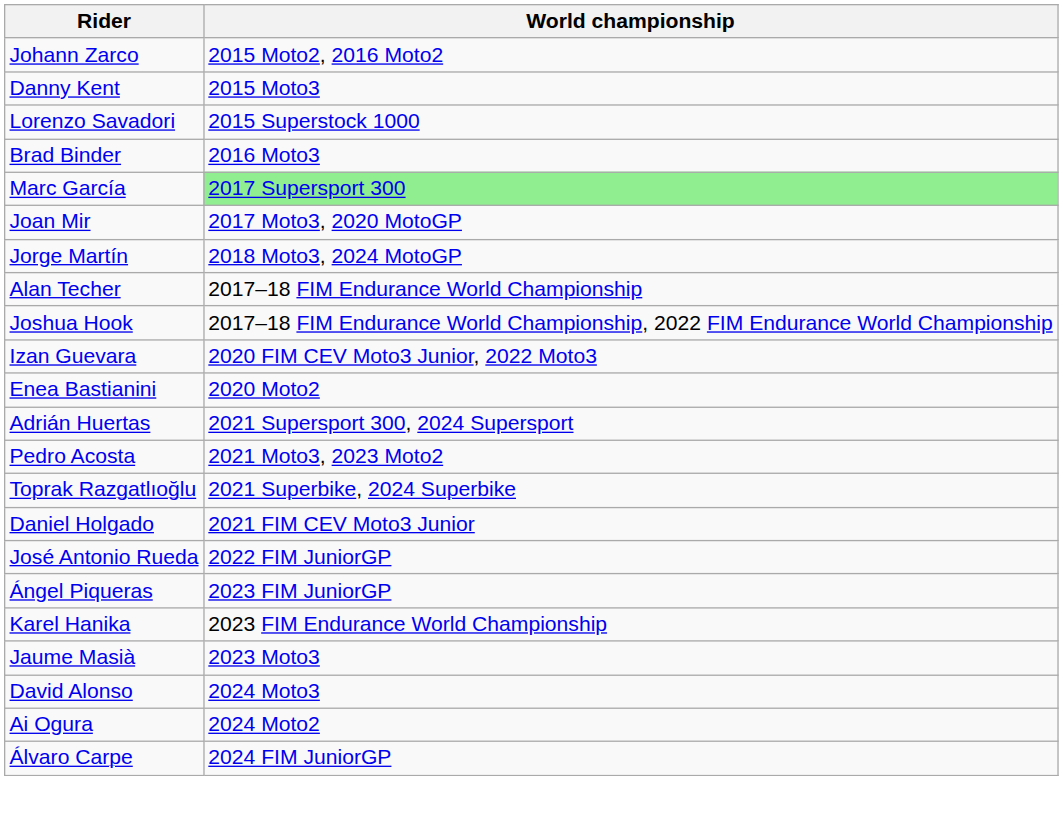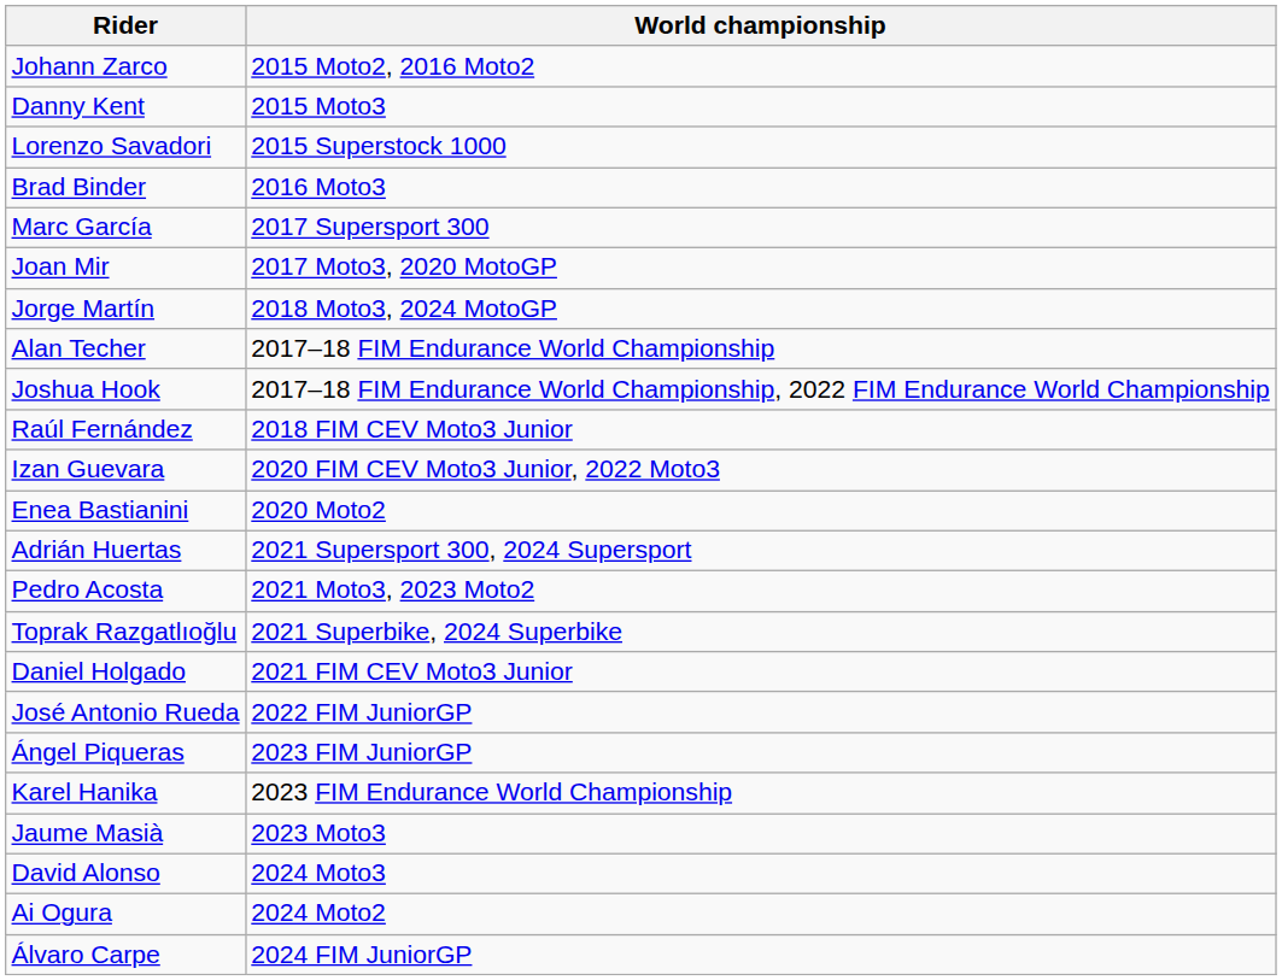 <table class="wikitable">
 <tr>
 <th>Rider</th>
 <th>World championship</th>
 </tr>
 <tr>
 <td> <a href='#'>Johann Zarco</a></td>
 <td><a href='#'>2015 Moto2</a>, <a href='#'>2016 Moto2</a></td>
 </tr>
 <tr>
 <td> <a href='#'>Danny Kent</a></td>
 <td><a href='#'>2015 Moto3</a></td>
 </tr>
 <tr>
 <td> <a href='#'>Lorenzo Savadori</a></td>
 <td><a href='#'>2015 Superstock 1000</a></td>
 </tr>
 <tr>
 <td> <a href='#'>Brad Binder</a></td>
 <td><a href='#'>2016 Moto3</a></td>
 </tr>
 <tr>
 <td> <a href='#'>Marc García</a></td>
-<td style="background: lightgreen;"><a href='#'>2017 Supersport 300</a></td>
+<td><a href='#'>2017 Supersport 300</a></td>
 </tr>
 <tr>
 <td> <a href='#'>Joan Mir</a></td>
 <td><a href='#'>2017 Moto3</a>, <a href='#'>2020 MotoGP</a></td>
 </tr>
 <tr>
 <td> <a href='#'>Jorge Martín</a></td>
 <td><a href='#'>2018 Moto3</a>, <a href='#'>2024 MotoGP</a></td>
 </tr>
 <tr>
 <td> <a href='#'>Alan Techer</a></td>
 <td>2017–18 <a href='#'>FIM Endurance World Championship</a></td>
 </tr>
 <tr>
 <td> <a href='#'>Joshua Hook</a></td>
 <td>2017–18 <a href='#'>FIM Endurance World Championship</a>, 2022 <a href='#'>FIM Endurance World Championship</a></td>
+</tr>
+<tr>
+<td> <a href='#'>Raúl Fernández</a></td>
+<td><a href='#'>2018 FIM CEV Moto3 Junior</a></td>
 </tr>
 <tr>
 <td> <a href='#'>Izan Guevara</a></td>
 <td><a href='#'>2020 FIM CEV Moto3 Junior</a>, <a href='#'>2022 Moto3</a></td>
 </tr>
 <tr>
 <td> <a href='#'>Enea Bastianini</a></td>
 <td><a href='#'>2020 Moto2</a></td>
 </tr>
 <tr>
 <td> <a href='#'>Adrián Huertas</a></td>
 <td><a href='#'>2021 Supersport 300</a>, <a href='#'>2024 Supersport</a></td>
 </tr>
 <tr>
 <td> <a href='#'>Pedro Acosta</a></td>
 <td><a href='#'>2021 Moto3</a>, <a href='#'>2023 Moto2</a></td>
 </tr>
 <tr>
 <td> <a href='#'>Toprak Razgatlıoğlu</a></td>
 <td><a href='#'>2021 Superbike</a>, <a href='#'>2024 Superbike</a></td>
 </tr>
 <tr>
 <td> <a href='#'>Daniel Holgado</a></td>
 <td><a href='#'>2021 FIM CEV Moto3 Junior</a></td>
 </tr>
 <tr>
 <td> <a href='#'>José Antonio Rueda</a></td>
 <td><a href='#'>2022 FIM JuniorGP</a></td>
 </tr>
 <tr>
 <td> <a href='#'>Ángel Piqueras</a></td>
 <td><a href='#'>2023 FIM JuniorGP</a></td>
 </tr>
 <tr>
 <td> <a href='#'>Karel Hanika</a></td>
 <td>2023 <a href='#'>FIM Endurance World Championship</a></td>
 </tr>
 <tr>
 <td> <a href='#'>Jaume Masià</a></td>
 <td><a href='#'>2023 Moto3</a></td>
 </tr>
 <tr>
 <td> <a href='#'>David Alonso</a></td>
 <td><a href='#'>2024 Moto3</a></td>
 </tr>
 <tr>
 <td> <a href='#'>Ai Ogura</a></td>
 <td><a href='#'>2024 Moto2</a></td>
 </tr>
 <tr>
 <td> <a href='#'>Álvaro Carpe</a></td>
 <td><a href='#'>2024 FIM JuniorGP</a></td>
 </tr>
 </table>
